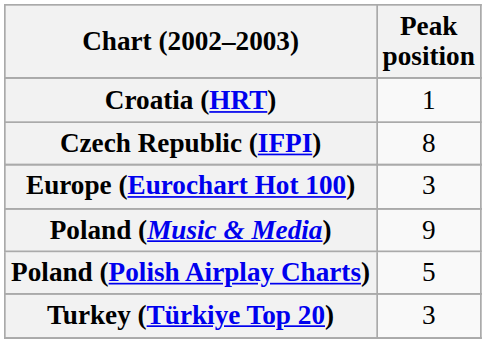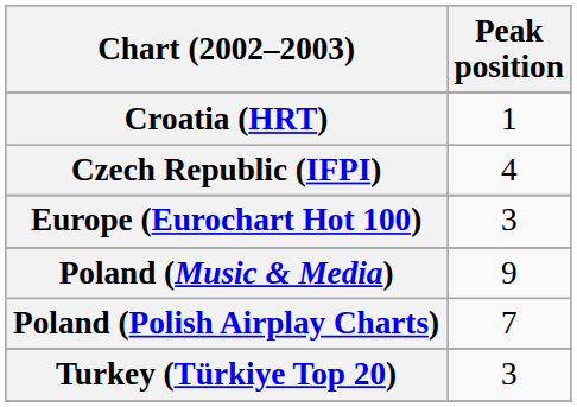 <table class="wikitable sortable plainrowheaders" style="text-align:center">
 <tr>
 <th>Chart (2002–2003)</th>
 <th>Peak<br>position</th>
 </tr>
 <tr>
 </tr>
 <tr>
 </tr>
 <tr>
 </tr>
 <tr>
 </tr>
 <tr>
 <th scope="row">Croatia (<a href='#'>HRT</a>)</th>
 <td>1</td>
 </tr>
 <tr>
 <th scope="row">Czech Republic (<a href='#'>IFPI</a>)</th>
-<td>8</td>
+<td>4</td>
 </tr>
 <tr>
 </tr>
 <tr>
 <th scope="row">Europe (<a href='#'>Eurochart Hot 100</a>)</th>
 <td>3</td>
 </tr>
 <tr>
 </tr>
 <tr>
 </tr>
 <tr>
 </tr>
 <tr>
 </tr>
 <tr>
 </tr>
 <tr>
 </tr>
 <tr>
 </tr>
 <tr>
 </tr>
 <tr>
 </tr>
 <tr>
 </tr>
 <tr>
 <th scope="row">Poland (<em><a href='#'>Music & Media</a></em>)</th>
 <td>9</td>
 </tr>
 <tr>
 <th scope="row">Poland (<a href='#'>Polish Airplay Charts</a>)</th>
-<td>5</td>
+<td>7</td>
 </tr>
 <tr>
 </tr>
 <tr>
 </tr>
 <tr>
 </tr>
 <tr>
 <th scope="row">Turkey (<a href='#'>Türkiye Top 20</a>)</th>
 <td>3</td>
 </tr>
 <tr>
 </tr>
 </table>
